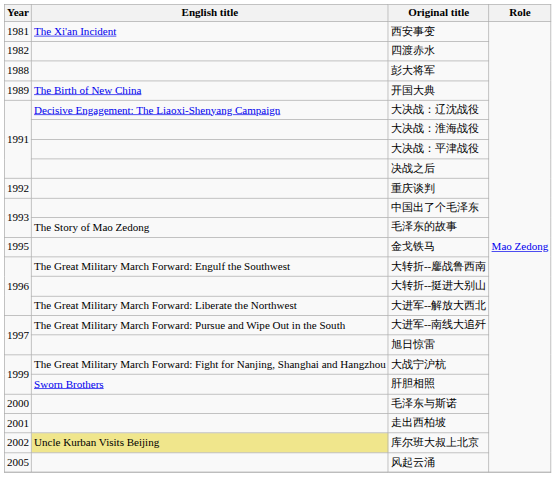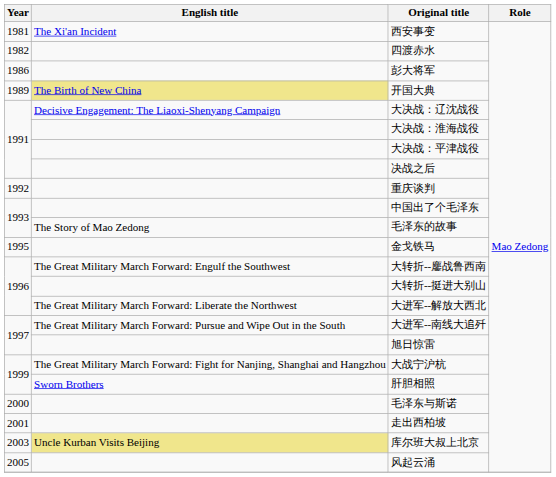 <table class="wikitable sortable">
 <tr>
 <th>Year</th>
 <th>English title</th>
 <th>Original title</th>
 <th>Role</th>
 </tr>
 <tr>
 <td>1981</td>
 <td><a href='#'>The Xi'an Incident</a></td>
 <td>西安事变</td>
 <td rowspan="23"><a href='#'>Mao Zedong</a></td>
 </tr>
 <tr>
 <td>1982</td>
 <td></td>
 <td>四渡赤水</td>
 </tr>
 <tr>
-<td>1988</td>
+<td>1986</td>
 <td></td>
 <td>彭大将军</td>
 </tr>
 <tr>
 <td>1989</td>
-<td><a href='#'>The Birth of New China</a></td>
+<td style="background: khaki;"><a href='#'>The Birth of New China</a></td>
 <td>开国大典</td>
 </tr>
 <tr>
 <td rowspan="4">1991</td>
 <td><a href='#'>Decisive Engagement: The Liaoxi-Shenyang Campaign</a></td>
 <td>大决战：辽沈战役</td>
 </tr>
 <tr>
 <td></td>
 <td>大决战：淮海战役</td>
 </tr>
 <tr>
 <td></td>
 <td>大决战：平津战役</td>
 </tr>
 <tr>
 <td></td>
 <td>决战之后</td>
 </tr>
 <tr>
 <td>1992</td>
 <td></td>
 <td>重庆谈判</td>
 </tr>
 <tr>
 <td rowspan="2">1993</td>
 <td></td>
 <td>中国出了个毛泽东</td>
 </tr>
 <tr>
 <td>The Story of Mao Zedong</td>
 <td>毛泽东的故事</td>
 </tr>
 <tr>
 <td>1995</td>
 <td></td>
 <td>金戈铁马</td>
 </tr>
 <tr>
 <td rowspan="3">1996</td>
 <td>The Great Military March Forward: Engulf the Southwest</td>
 <td>大转折--鏖战鲁西南</td>
 </tr>
 <tr>
 <td></td>
 <td>大转折--挺进大别山</td>
 </tr>
 <tr>
 <td>The Great Military March Forward: Liberate the Northwest</td>
 <td>大进军--解放大西北</td>
 </tr>
 <tr>
 <td rowspan="2">1997</td>
 <td>The Great Military March Forward: Pursue and Wipe Out in the South</td>
 <td>大进军--南线大追歼</td>
 </tr>
 <tr>
 <td></td>
 <td>旭日惊雷</td>
 </tr>
 <tr>
 <td rowspan="2">1999</td>
 <td>The Great Military March Forward: Fight for Nanjing, Shanghai and Hangzhou</td>
 <td>大战宁沪杭</td>
 </tr>
 <tr>
 <td><a href='#'>Sworn Brothers</a></td>
 <td>肝胆相照</td>
 </tr>
 <tr>
 <td>2000</td>
 <td></td>
 <td>毛泽东与斯诺</td>
 </tr>
 <tr>
 <td>2001</td>
 <td></td>
 <td>走出西柏坡</td>
 </tr>
 <tr>
-<td>2002</td>
+<td>2003</td>
 <td style="background: khaki;">Uncle Kurban Visits Beijing</td>
 <td>库尔班大叔上北京</td>
 </tr>
 <tr>
 <td>2005</td>
 <td></td>
 <td>风起云涌</td>
 </tr>
 <tr>
 </tr>
 </table>
